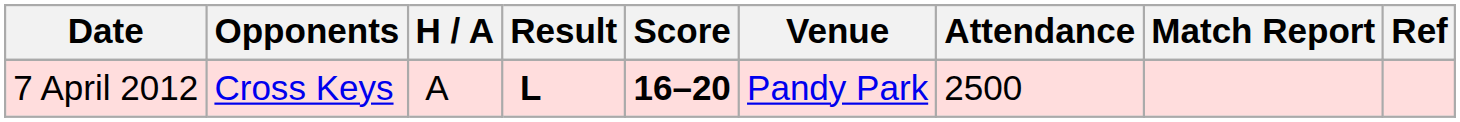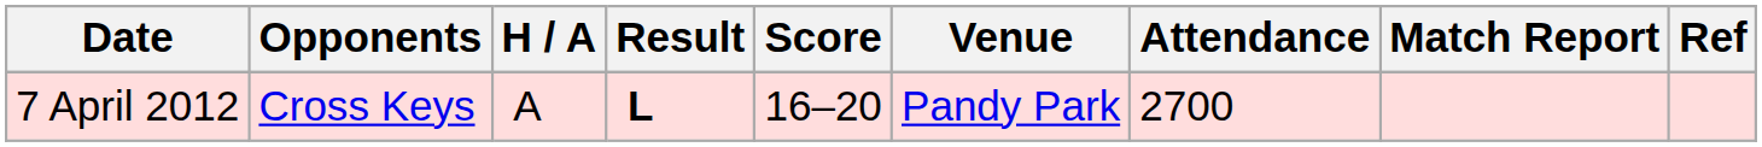 <table class="wikitable" style="text-align:left">
 <tr>
 <th>Date</th>
 <th>Opponents</th>
 <th>H / A</th>
 <th>Result</th>
 <th>Score</th>
 <th>Venue</th>
 <th>Attendance</th>
 <th>Match Report</th>
 <th>Ref</th>
 </tr>
 <tr>
 </tr>
 <tr bgcolor="ffdddd">
 <td>7 April 2012</td>
 <td><a href='#'>Cross Keys</a></td>
 <td> A</td>
 <td><strong> L</strong></td>
-<td><strong>16–20</strong></td>
+<td>16–20</td>
 <td><a href='#'>Pandy Park</a></td>
-<td>2500</td>
+<td>2700</td>
 <td></td>
 <td></td>
 </tr>
 </table>
